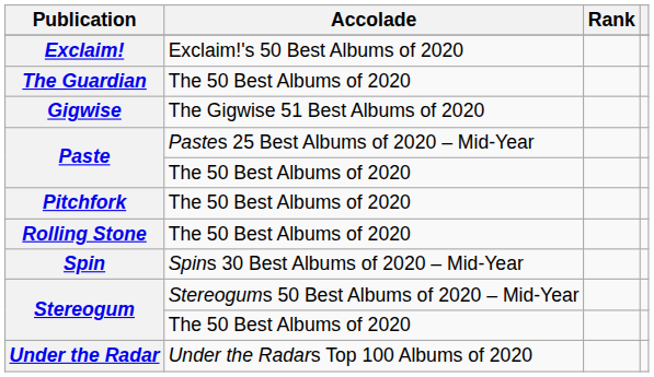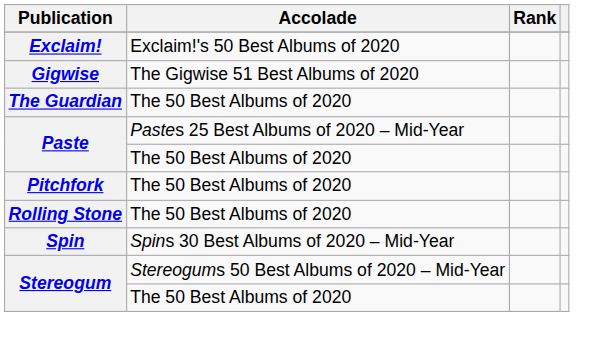 <table class="wikitable sortable plainrowheaders">
 <tr>
 <th scope="col">Publication</th>
 <th scope="col">Accolade</th>
 <th scope="col">Rank</th>
 <th scope="col" class="unsortable"></th>
 </tr>
 <tr>
 </tr>
 <tr>
 <th scope="row"><em><a href='#'>Exclaim!</a></em></th>
 <td>Exclaim!'s 50 Best Albums of 2020</td>
 <td></td>
 <td></td>
 </tr>
 <tr>
-<th scope="row"><em><a href='#'>The Guardian</a></em></th>
-<td>The 50 Best Albums of 2020</td>
+<th scope="row"><em><a href='#'>Gigwise</a></em></th>
+<td>The Gigwise 51 Best Albums of 2020</td>
 <td></td>
 <td></td>
 </tr>
 <tr>
-<th scope="row"><em><a href='#'>Gigwise</a></em></th>
-<td>The Gigwise 51 Best Albums of 2020</td>
+<th scope="row"><em><a href='#'>The Guardian</a></em></th>
+<td>The 50 Best Albums of 2020</td>
 <td></td>
 <td></td>
 </tr>
 <tr>
 <th scope="row" rowspan=2><em><a href='#'>Paste</a></em></th>
 <td><em>Paste</em>s 25 Best Albums of 2020 – Mid-Year</td>
 <td></td>
 <td></td>
 </tr>
 <tr>
 <td>The 50 Best Albums of 2020</td>
 <td></td>
 <td></td>
 </tr>
 <tr>
 <th scope="row"><em><a href='#'>Pitchfork</a></em></th>
 <td>The 50 Best Albums of 2020</td>
 <td></td>
 <td></td>
 </tr>
 <tr>
 <th scope="row"><em><a href='#'>Rolling Stone</a></em></th>
 <td>The 50 Best Albums of 2020</td>
 <td></td>
 <td></td>
 </tr>
 <tr>
 <th scope="row"><em><a href='#'>Spin</a></em></th>
 <td><em>Spin</em>s 30 Best Albums of 2020 – Mid-Year</td>
 <td></td>
 <td></td>
 </tr>
 <tr>
 <th scope="row" rowspan="2"><em><a href='#'>Stereogum</a></em></th>
 <td><em>Stereogum</em>s 50 Best Albums of 2020 – Mid-Year</td>
 <td></td>
 <td></td>
 </tr>
 <tr>
 <td>The 50 Best Albums of 2020</td>
 <td></td>
 <td></td>
 </tr>
-<tr>
-<th scope="row"><em><a href='#'>Under the Radar</a></em></th>
-<td><em>Under the Radar</em>s Top 100 Albums of 2020</td>
-<td></td>
-<td></td>
-</tr>
 </table>
